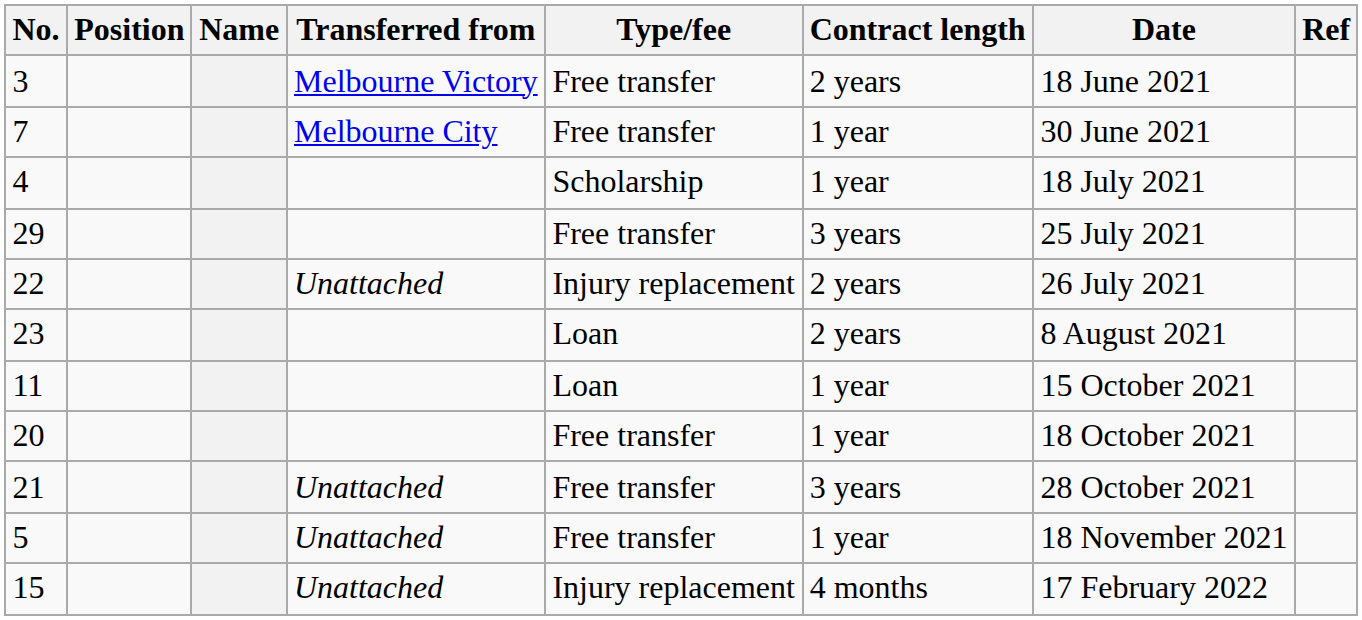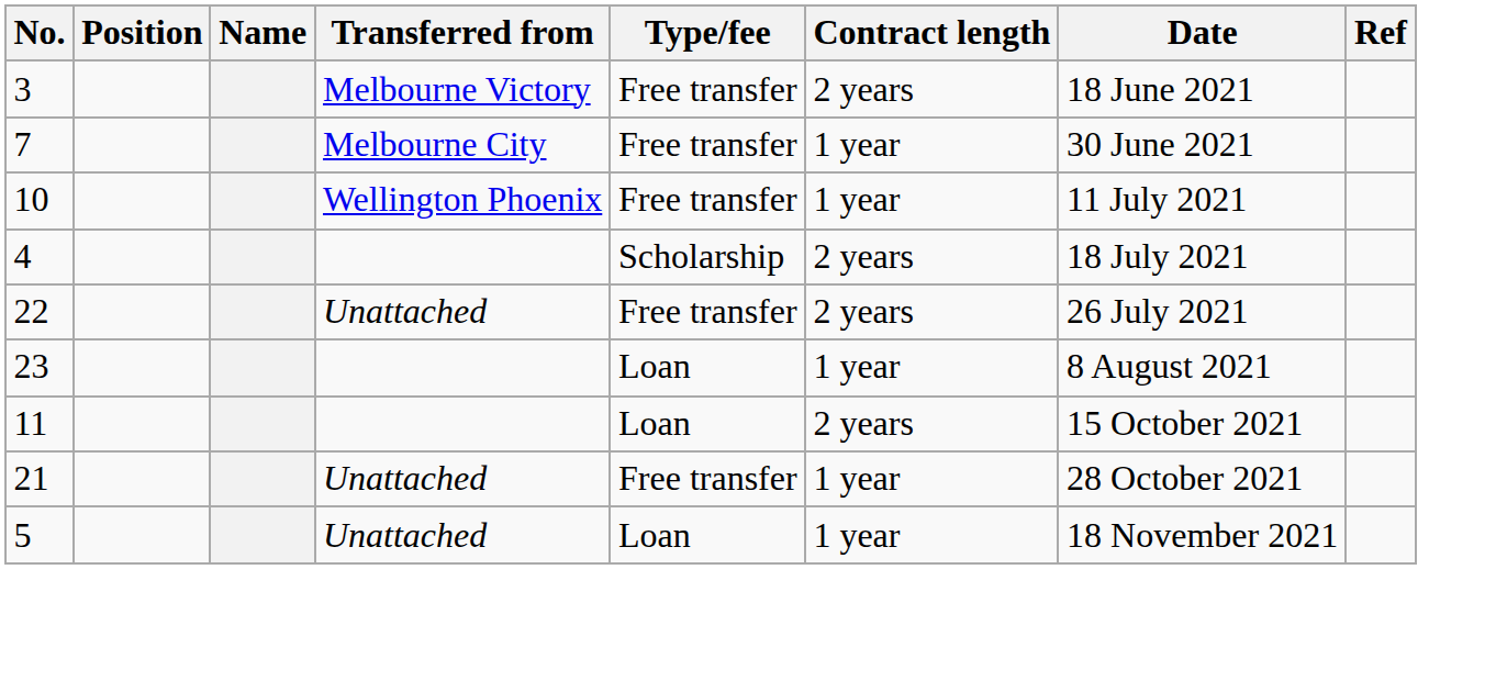 <table class="wikitable plainrowheaders sortable" style="text-align:center; text-align:left">
 <tr>
 <th scope="col">No.</th>
 <th scope="col">Position</th>
 <th scope="col">Name</th>
 <th scope="col">Transferred from</th>
 <th scope="col">Type/fee</th>
 <th scope="col">Contract length</th>
 <th scope="col">Date</th>
 <th scope="col" class="unsortable">Ref</th>
 </tr>
 <tr>
 <td>3</td>
 <td></td>
 <th scope="row"></th>
 <td><a href='#'>Melbourne Victory</a></td>
 <td>Free transfer</td>
 <td>2 years</td>
 <td>18 June 2021</td>
 <td></td>
 </tr>
 <tr>
 <td>7</td>
 <td></td>
 <th scope="row"></th>
 <td><a href='#'>Melbourne City</a></td>
 <td>Free transfer</td>
 <td>1 year</td>
 <td>30 June 2021</td>
 <td></td>
 </tr>
 <tr>
+<td>10</td>
+<td></td>
+<th scope="row"></th>
+<td><a href='#'>Wellington Phoenix</a></td>
+<td>Free transfer</td>
+<td>1 year</td>
+<td>11 July 2021</td>
+<td></td>
+</tr>
+<tr>
 <td>4</td>
 <td></td>
 <th scope="row"></th>
 <td></td>
 <td>Scholarship</td>
-<td>1 year</td>
+<td>2 years</td>
 <td>18 July 2021</td>
-<td></td>
-</tr>
-<tr>
-<td>29</td>
-<td></td>
-<th scope="row"></th>
-<td></td>
-<td>Free transfer</td>
-<td>3 years</td>
-<td>25 July 2021</td>
 <td></td>
 </tr>
 <tr>
 <td>22</td>
 <td></td>
 <th scope="row"></th>
 <td><em>Unattached</em></td>
-<td>Injury replacement</td>
+<td>Free transfer</td>
 <td>2 years</td>
 <td>26 July 2021</td>
 <td></td>
 </tr>
 <tr>
 <td>23</td>
 <td></td>
 <th scope="row"></th>
 <td></td>
 <td>Loan</td>
-<td>2 years</td>
+<td>1 year</td>
 <td>8 August 2021</td>
 <td></td>
 </tr>
 <tr>
 <td>11</td>
 <td></td>
 <th scope="row"></th>
 <td></td>
 <td>Loan</td>
-<td>1 year</td>
+<td>2 years</td>
 <td>15 October 2021</td>
-<td></td>
-</tr>
-<tr>
-<td>20</td>
-<td></td>
-<th scope="row"></th>
-<td></td>
-<td>Free transfer</td>
-<td>1 year</td>
-<td>18 October 2021</td>
 <td></td>
 </tr>
 <tr>
 <td>21</td>
 <td></td>
 <th scope="row"></th>
 <td><em>Unattached</em></td>
 <td>Free transfer</td>
-<td>3 years</td>
+<td>1 year</td>
 <td>28 October 2021</td>
 <td></td>
 </tr>
 <tr>
 <td>5</td>
 <td></td>
 <th scope="row"></th>
 <td><em>Unattached</em></td>
-<td>Free transfer</td>
+<td>Loan</td>
 <td>1 year</td>
 <td>18 November 2021</td>
 <td></td>
 </tr>
-<tr>
-<td>15</td>
-<td></td>
-<th scope="row"></th>
-<td><em>Unattached</em></td>
-<td>Injury replacement</td>
-<td>4 months</td>
-<td>17 February 2022</td>
-<td></td>
-</tr>
 </table>
